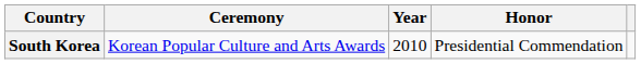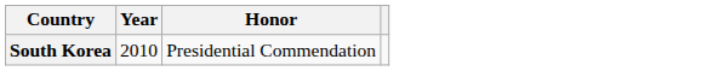 <table class="wikitable sortable plainrowheaders">
 <tr>
 <th scope="col">Country</th>
-<th scope="col">Ceremony</th>
 <th scope="col">Year</th>
 <th scope="col">Honor</th>
 <th scope="col" class="unsortable"></th>
 </tr>
 <tr>
 <th scope="row">South Korea</th>
-<td><a href='#'>Korean Popular Culture and Arts Awards</a></td>
 <td>2010</td>
 <td>Presidential Commendation</td>
 <td></td>
 </tr>
 </table>
